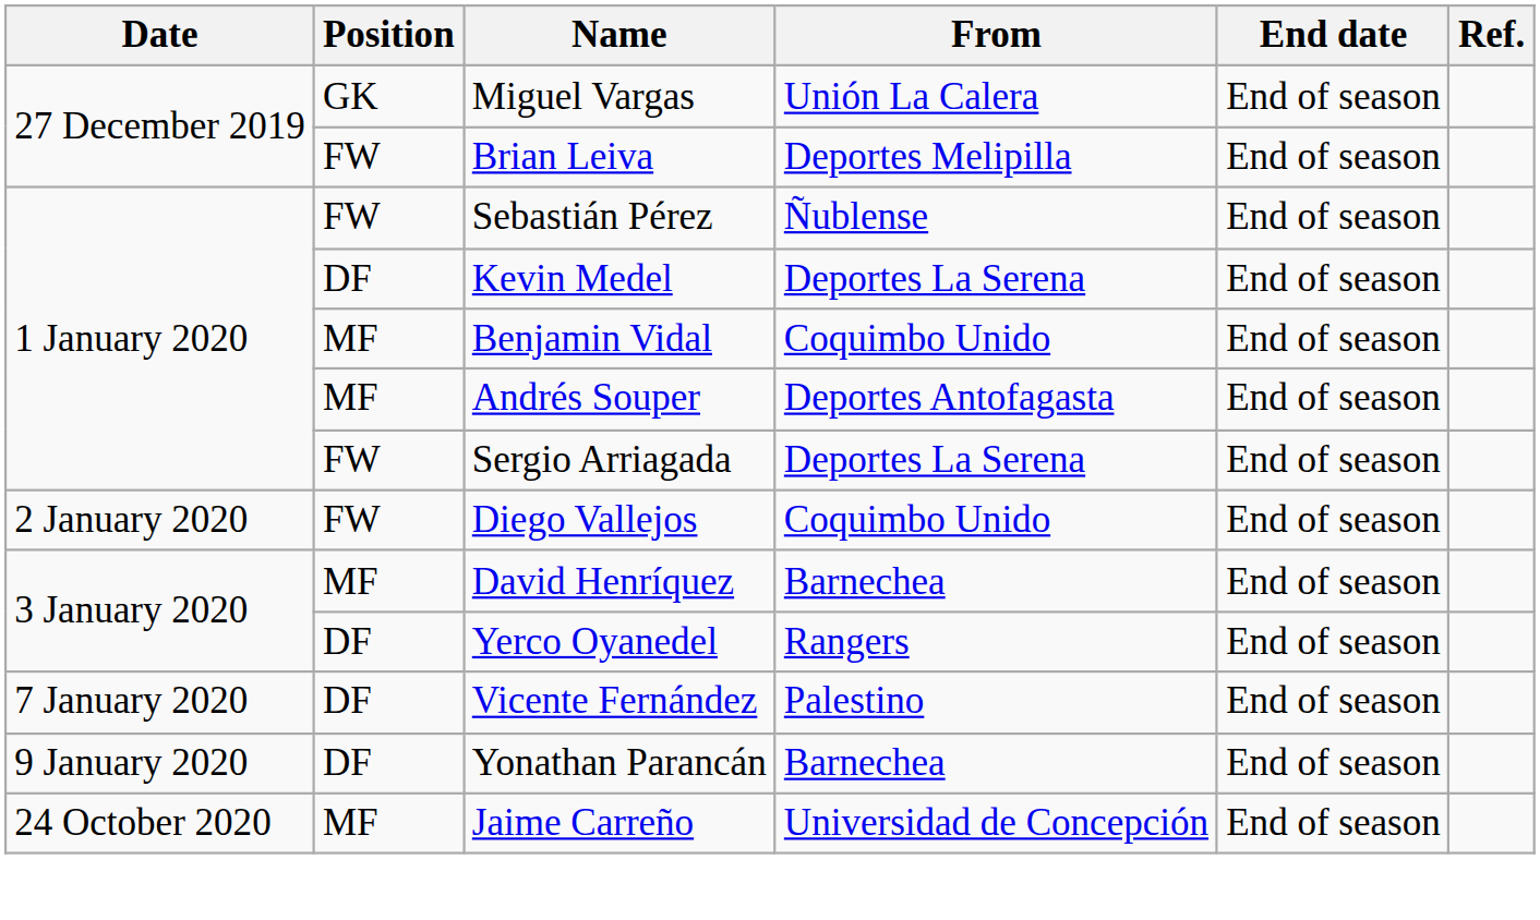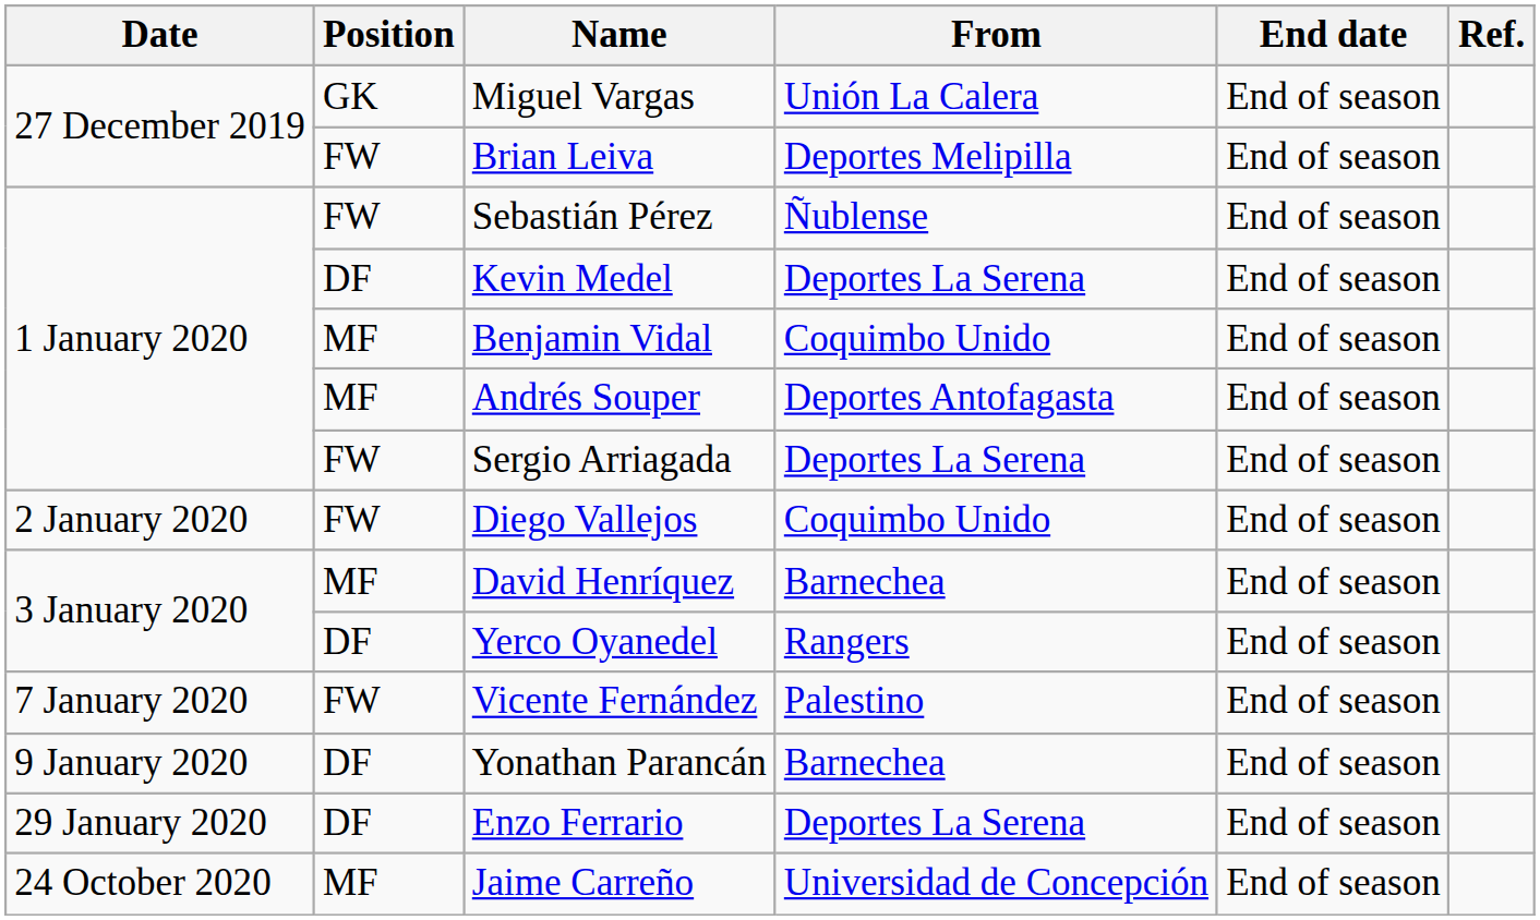 <table class="wikitable">
 <tr>
 <th>Date</th>
 <th>Position</th>
 <th>Name</th>
 <th>From</th>
 <th>End date</th>
 <th>Ref.</th>
 </tr>
 <tr>
 <td rowspan="2">27 December 2019</td>
 <td>GK</td>
 <td> Miguel Vargas</td>
 <td><a href='#'>Unión La Calera</a></td>
 <td>End of season</td>
 <td></td>
 </tr>
 <tr>
 <td>FW</td>
 <td> <a href='#'>Brian Leiva</a></td>
 <td><a href='#'>Deportes Melipilla</a></td>
 <td>End of season</td>
 <td></td>
 </tr>
 <tr>
 <td rowspan="5">1 January 2020</td>
 <td>FW</td>
 <td> Sebastián Pérez</td>
 <td><a href='#'>Ñublense</a></td>
 <td>End of season</td>
 <td></td>
 </tr>
 <tr>
 <td>DF</td>
 <td> <a href='#'>Kevin Medel</a></td>
 <td><a href='#'>Deportes La Serena</a></td>
 <td>End of season</td>
 <td></td>
 </tr>
 <tr>
 <td>MF</td>
 <td> <a href='#'>Benjamin Vidal</a></td>
 <td><a href='#'>Coquimbo Unido</a></td>
 <td>End of season</td>
 <td></td>
 </tr>
 <tr>
 <td>MF</td>
 <td> <a href='#'>Andrés Souper</a></td>
 <td><a href='#'>Deportes Antofagasta</a></td>
 <td>End of season</td>
 <td></td>
 </tr>
 <tr>
 <td>FW</td>
 <td> Sergio Arriagada</td>
 <td><a href='#'>Deportes La Serena</a></td>
 <td>End of season</td>
 <td></td>
 </tr>
 <tr>
 <td>2 January 2020</td>
 <td>FW</td>
 <td> <a href='#'>Diego Vallejos</a></td>
 <td><a href='#'>Coquimbo Unido</a></td>
 <td>End of season</td>
 <td></td>
 </tr>
 <tr>
 <td rowspan="2">3 January 2020</td>
 <td>MF</td>
 <td> <a href='#'>David Henríquez</a></td>
 <td><a href='#'>Barnechea</a></td>
 <td>End of season</td>
 <td></td>
 </tr>
 <tr>
 <td>DF</td>
 <td> <a href='#'>Yerco Oyanedel</a></td>
 <td><a href='#'>Rangers</a></td>
 <td>End of season</td>
 <td></td>
 </tr>
 <tr>
 <td>7 January 2020</td>
-<td>DF</td>
+<td>FW</td>
 <td> <a href='#'>Vicente Fernández</a></td>
 <td><a href='#'>Palestino</a></td>
 <td>End of season</td>
 <td></td>
 </tr>
 <tr>
 <td>9 January 2020</td>
 <td>DF</td>
 <td> Yonathan Parancán</td>
 <td><a href='#'>Barnechea</a></td>
 <td>End of season</td>
 <td></td>
 </tr>
 <tr>
+<td>29 January 2020</td>
+<td>DF</td>
+<td> <a href='#'>Enzo Ferrario</a></td>
+<td><a href='#'>Deportes La Serena</a></td>
+<td>End of season</td>
+<td></td>
+</tr>
+<tr>
 <td>24 October 2020</td>
 <td>MF</td>
 <td> <a href='#'>Jaime Carreño</a></td>
 <td><a href='#'>Universidad de Concepción</a></td>
 <td>End of season</td>
 <td></td>
 </tr>
 </table>
